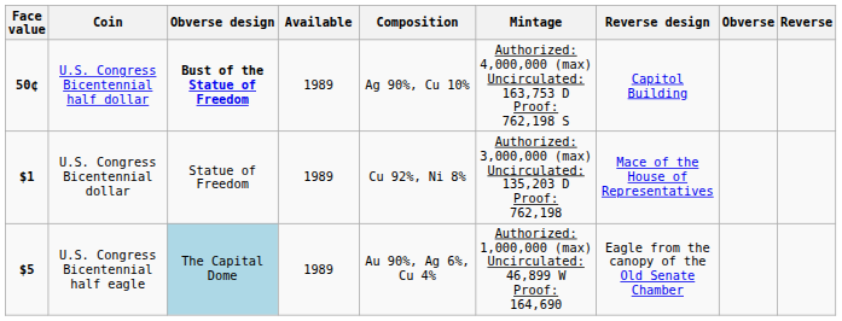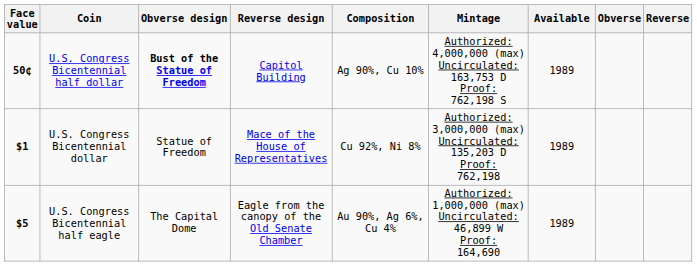 <table class="wikitable">
 <tr>
 <th width="5%">Face value</th>
 <th width="15%">Coin</th>
 <th width="15%">Obverse design</th>
-<th width="10%">Available</th>
+<th width="15%">Reverse design</th>
 <th width="15%">Composition</th>
 <th width="15%">Mintage</th>
-<th width="15%">Reverse design</th>
+<th width="10%">Available</th>
 <th>Obverse</th>
 <th>Reverse</th>
 </tr>
 <tr>
 <td align="center"><strong>50¢</strong></td>
 <td align="center"><a href='#'>U.S. Congress Bicentennial half dollar</a></td>
 <td align="center"><strong>Bust of the <a href='#'>Statue of Freedom</a></strong></td>
-<td align="center">1989</td>
+<td align="center"><a href='#'>Capitol Building</a></td>
 <td align="center">Ag 90%, Cu 10%</td>
 <td align="center"><u>Authorized:</u><br>4,000,000 (max)<br><u>Uncirculated:</u><br>163,753 D<br><u>Proof:</u><br>762,198 S</td>
-<td align="center"><a href='#'>Capitol Building</a></td>
+<td align="center">1989</td>
 <td></td>
 <td></td>
 </tr>
 <tr>
 <td align="center"><strong>$1</strong></td>
 <td align="center">U.S. Congress Bicentennial dollar</td>
 <td align="center">Statue of Freedom</td>
-<td align="center">1989</td>
+<td align="center"><a href='#'>Mace of the House of Representatives</a></td>
 <td align="center">Cu 92%, Ni 8%</td>
 <td align="center"><u>Authorized:</u><br>3,000,000 (max)<br><u>Uncirculated:</u><br>135,203 D<br><u>Proof:</u><br>762,198 </td>
-<td align="center"><a href='#'>Mace of the House of Representatives</a></td>
+<td align="center">1989</td>
 <td></td>
 <td></td>
 </tr>
 <tr>
 <td align="center"><strong>$5</strong></td>
 <td align="center">U.S. Congress Bicentennial half eagle</td>
-<td align="center" style="background: lightblue;">The Capital Dome</td>
-<td align="center">1989</td>
+<td align="center">The Capital Dome</td>
+<td align="center">Eagle from the canopy of the <a href='#'>Old Senate Chamber</a></td>
 <td align="center">Au 90%, Ag 6%, Cu 4%</td>
 <td align="center"><u>Authorized:</u><br>1,000,000 (max)<br><u>Uncirculated:</u><br>46,899 W<br><u>Proof:</u><br>164,690 </td>
-<td align="center">Eagle from the canopy of the <a href='#'>Old Senate Chamber</a></td>
+<td align="center">1989</td>
 <td></td>
 <td></td>
 </tr>
 </table>
